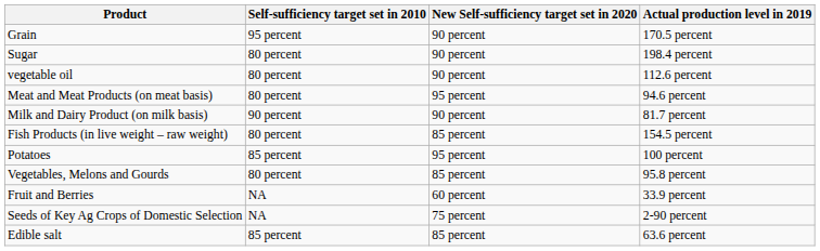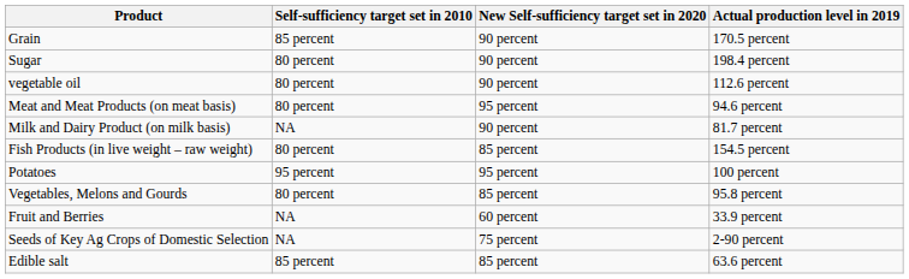 <table class="wikitable">
 <tr>
 <th>Product</th>
 <th>Self-sufficiency target set in 2010</th>
 <th>New Self-sufficiency target set in 2020</th>
 <th>Actual production level in 2019</th>
 </tr>
 <tr>
 <td>Grain</td>
-<td>95 percent</td>
+<td>85 percent</td>
 <td>90 percent</td>
 <td>170.5 percent</td>
 </tr>
 <tr>
 <td>Sugar</td>
 <td>80 percent</td>
 <td>90 percent</td>
 <td>198.4 percent</td>
 </tr>
 <tr>
 <td>vegetable oil</td>
 <td>80 percent</td>
 <td>90 percent</td>
 <td>112.6 percent</td>
 </tr>
 <tr>
 <td>Meat and Meat Products (on meat basis)</td>
 <td>80 percent</td>
 <td>95 percent</td>
 <td>94.6 percent</td>
 </tr>
 <tr>
 <td>Milk and Dairy Product (on milk basis)</td>
-<td>90 percent</td>
+<td>NA</td>
 <td>90 percent</td>
 <td>81.7 percent</td>
 </tr>
 <tr>
 <td>Fish Products (in live weight – raw weight)</td>
 <td>80 percent</td>
 <td>85 percent</td>
 <td>154.5 percent</td>
 </tr>
 <tr>
 <td>Potatoes</td>
-<td>85 percent</td>
+<td>95 percent</td>
 <td>95 percent</td>
 <td>100 percent</td>
 </tr>
 <tr>
 <td>Vegetables, Melons and Gourds</td>
 <td>80 percent</td>
 <td>85 percent</td>
 <td>95.8 percent</td>
 </tr>
 <tr>
 <td>Fruit and Berries</td>
 <td>NA</td>
 <td>60 percent</td>
 <td>33.9 percent</td>
 </tr>
 <tr>
 <td>Seeds of Key Ag Crops of Domestic Selection</td>
 <td>NA</td>
 <td>75 percent</td>
 <td>2-90 percent</td>
 </tr>
 <tr>
 <td>Edible salt</td>
 <td>85 percent</td>
 <td>85 percent</td>
 <td>63.6 percent</td>
 </tr>
 </table>
